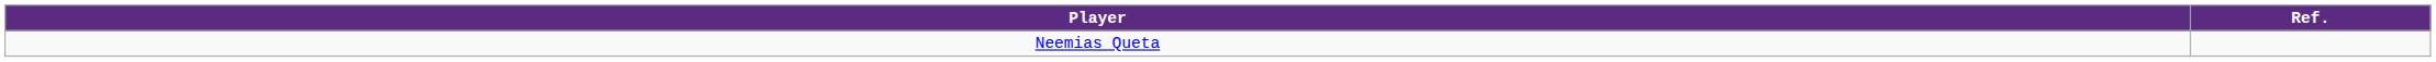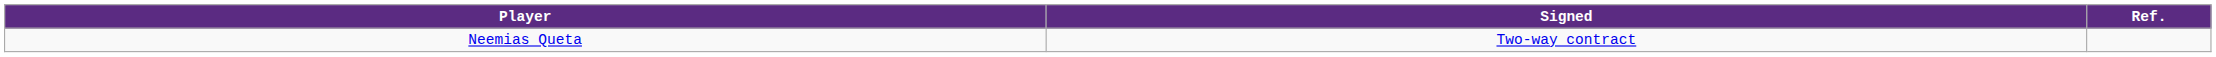 <table class="wikitable sortable sortable" style="text-align: center">
 <tr>
 <th style="background:#5b2b82; color:white" width="10%">Player</th>
+<th style="background:#5b2b82; color:white" width="10%">Signed</th>
 <th style="background:#5b2b82; color:white"  width="1%" class="unsortable">Ref.</th>
 </tr>
 <tr>
 <td><a href='#'>Neemias Queta</a></td>
+<td><a href='#'>Two-way contract</a></td>
 <td></td>
 </tr>
 </table>
